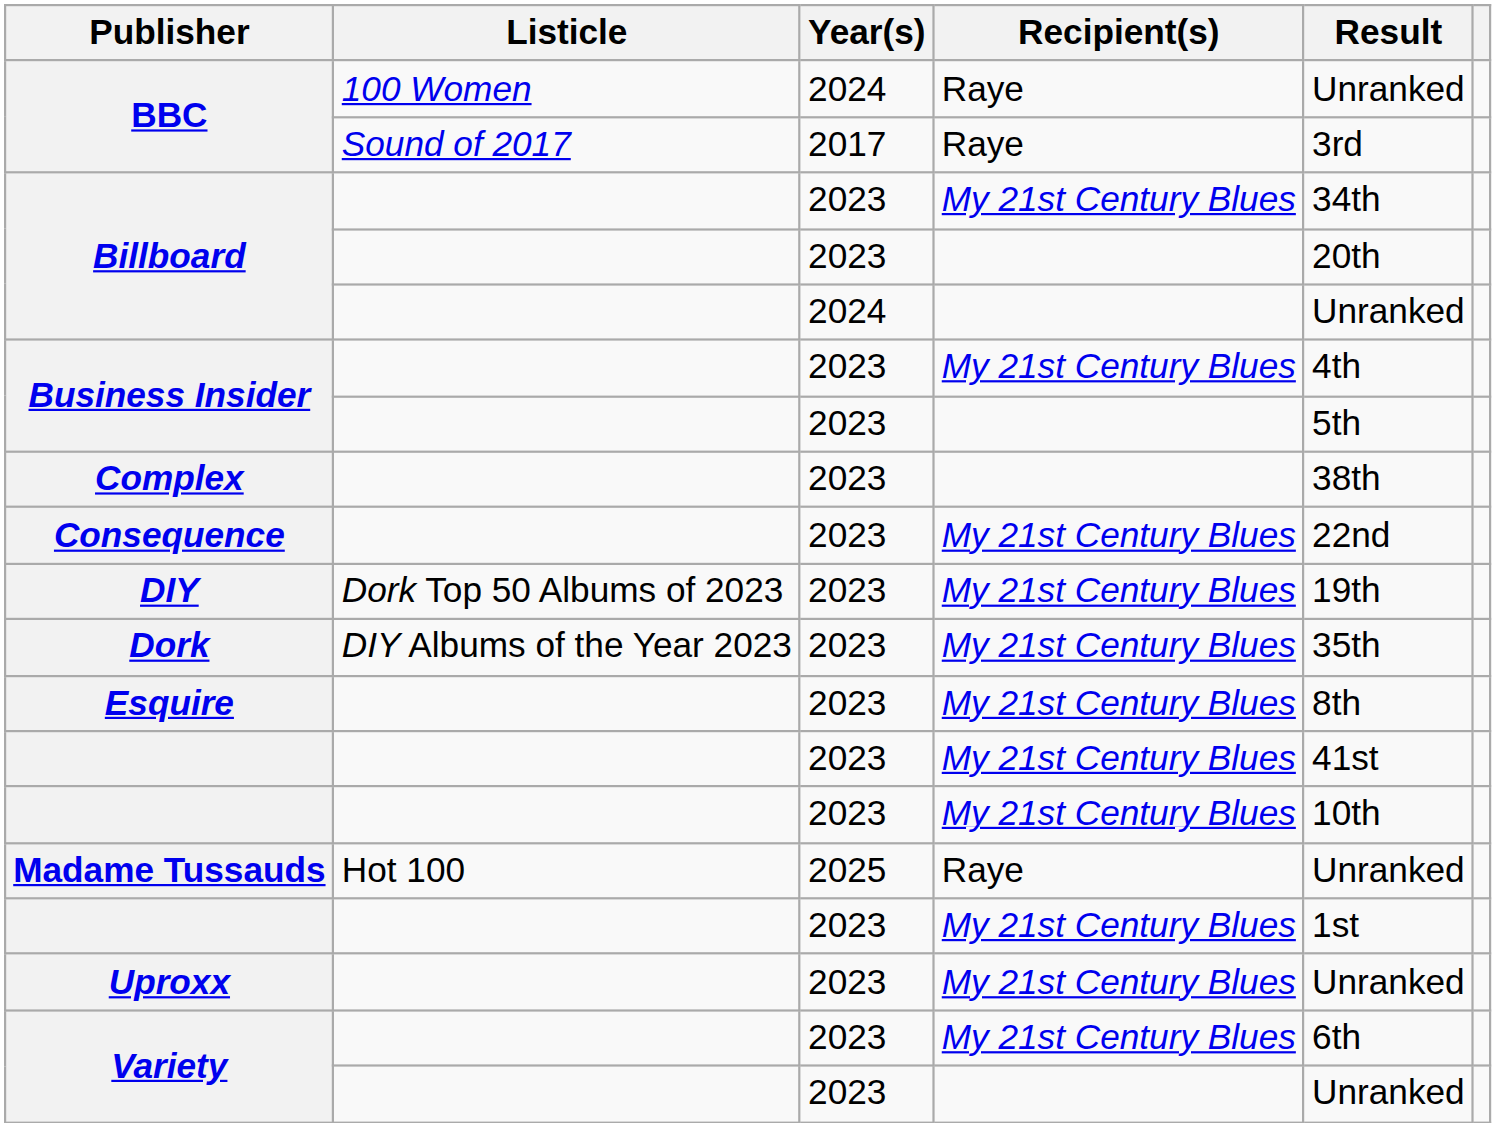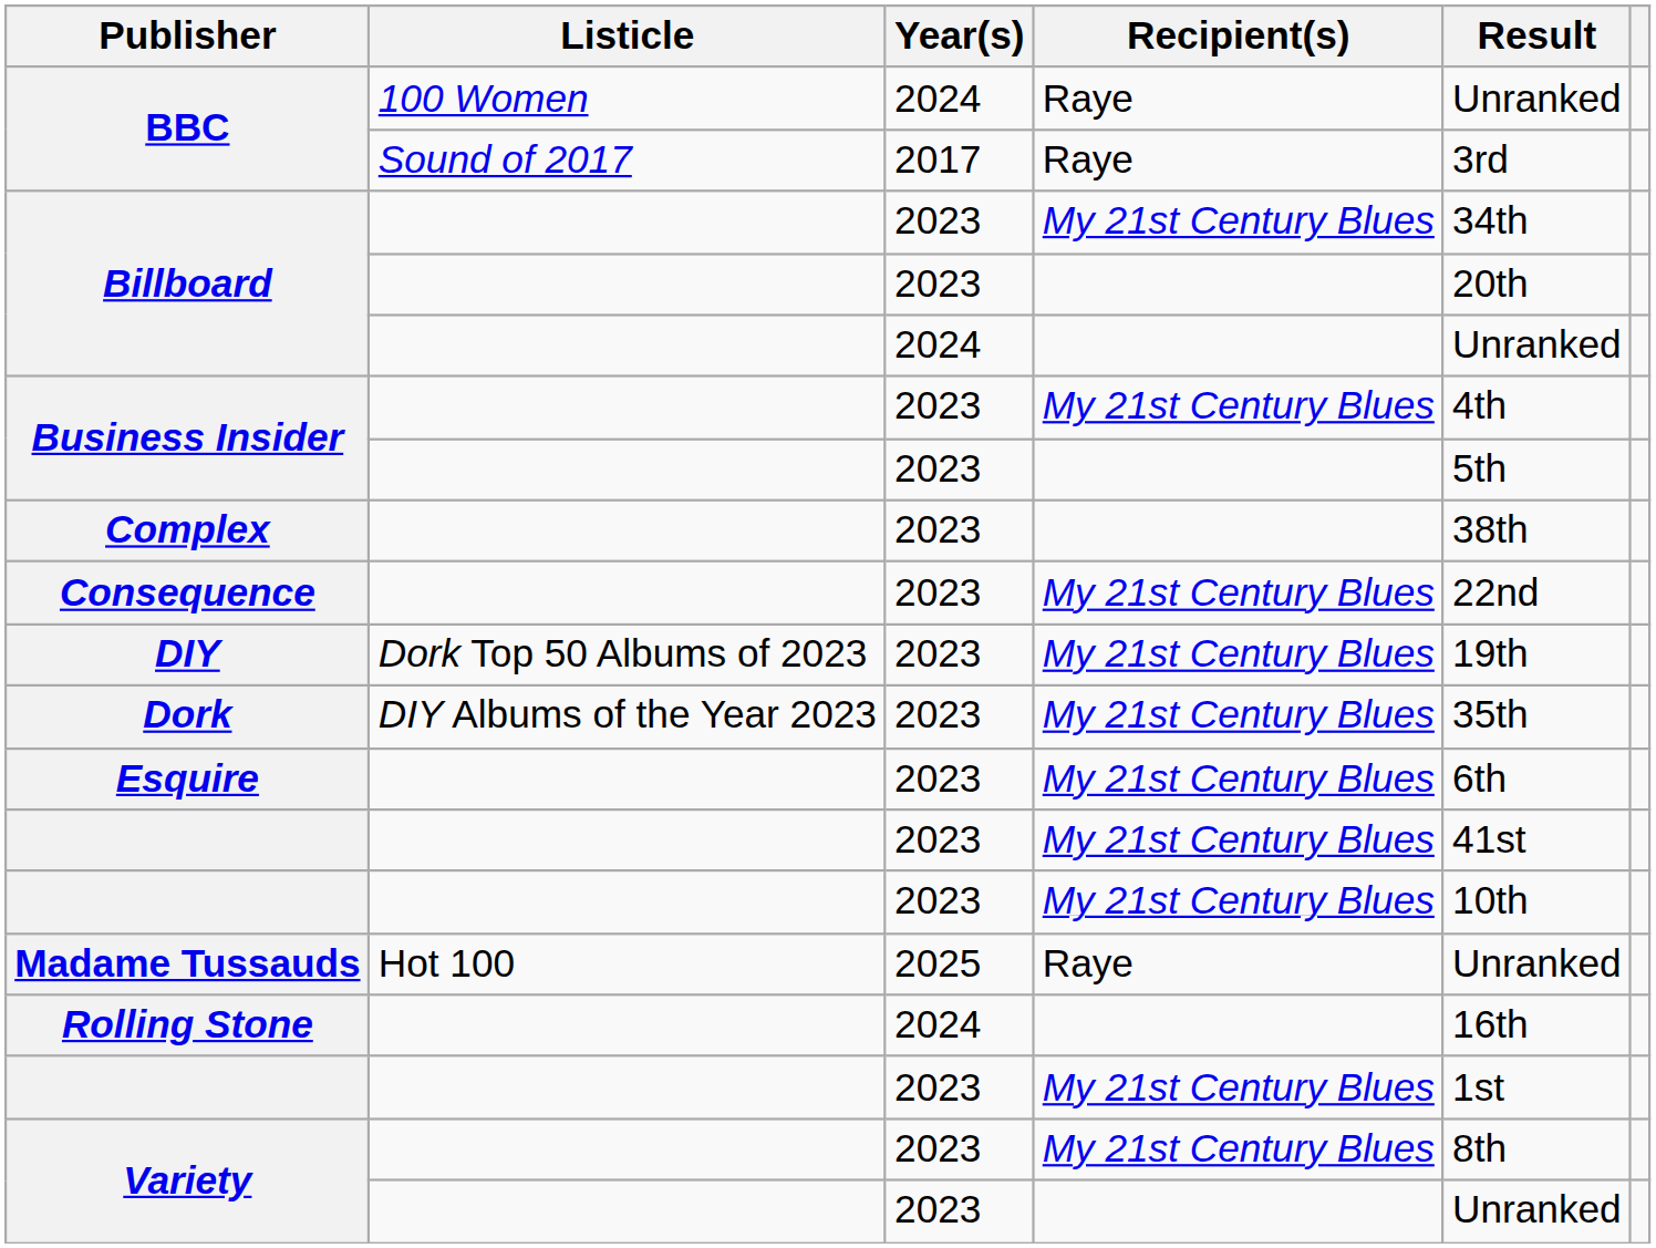 <table class="wikitable sortable plainrowheaders">
 <tr>
 <th scope="col">Publisher</th>
 <th scope="col">Listicle</th>
 <th scope="col">Year(s)</th>
 <th scope="col">Recipient(s)</th>
 <th scope="col">Result</th>
 <th class="unsortable" scope="col"></th>
 </tr>
 <tr>
 <th scope="rowgroup" rowspan="2"><a href='#'>BBC</a></th>
 <td><em><a href='#'>100 Women</a></em></td>
 <td>2024</td>
 <td>Raye</td>
 <td>Unranked</td>
 <td style="text-align:center;"></td>
 </tr>
 <tr>
 <td><em><a href='#'>Sound of 2017</a></em></td>
 <td>2017</td>
 <td>Raye</td>
 <td>3rd</td>
 <td style="text-align:center;"></td>
 </tr>
 <tr>
 <th scope="rowgroup" rowspan="3"><em><a href='#'>Billboard</a></em></th>
 <td></td>
 <td>2023</td>
 <td><em><a href='#'>My 21st Century Blues</a></em></td>
 <td>34th</td>
 <td style="text-align:center;"></td>
 </tr>
 <tr>
 <td></td>
 <td>2023</td>
 <td> </td>
 <td>20th</td>
 <td style="text-align:center;"></td>
 </tr>
 <tr>
 <td></td>
 <td>2024</td>
 <td></td>
 <td>Unranked</td>
 <td style="text-align:center;"></td>
 </tr>
 <tr>
 <th scope="rowgroup" rowspan="2"><em><a href='#'>Business Insider</a></em></th>
 <td></td>
 <td>2023</td>
 <td><em><a href='#'>My 21st Century Blues</a></em></td>
 <td>4th</td>
 <td style="text-align:center;"></td>
 </tr>
 <tr>
 <td></td>
 <td>2023</td>
 <td></td>
 <td>5th</td>
 <td style="text-align:center;"></td>
 </tr>
 <tr>
 <th scope="row"><em><a href='#'>Complex</a></em></th>
 <td></td>
 <td>2023</td>
 <td> </td>
 <td>38th</td>
 <td style="text-align:center;"></td>
 </tr>
 <tr>
 <th scope="row"><em><a href='#'>Consequence</a></em></th>
 <td></td>
 <td>2023</td>
 <td><em><a href='#'>My 21st Century Blues</a></em></td>
 <td>22nd</td>
 <td style="text-align:center;"></td>
 </tr>
 <tr>
 <th scope="row"><em><a href='#'>DIY</a></em></th>
 <td><em>Dork</em> Top 50 Albums of 2023</td>
 <td>2023</td>
 <td><em><a href='#'>My 21st Century Blues</a></em></td>
 <td>19th</td>
 <td style="text-align:center;"></td>
 </tr>
 <tr>
 <th scope="row"><em><a href='#'>Dork</a></em></th>
 <td><em>DIY</em> Albums of the Year 2023</td>
 <td>2023</td>
 <td><em><a href='#'>My 21st Century Blues</a></em></td>
 <td>35th</td>
 <td style="text-align:center;"></td>
 </tr>
 <tr>
 <th scope="row"><em><a href='#'>Esquire</a></em></th>
 <td></td>
 <td>2023</td>
 <td><em><a href='#'>My 21st Century Blues</a></em></td>
-<td>8th</td>
+<td>6th</td>
 <td style="text-align:center;"></td>
 </tr>
 <tr>
 <th scope="row"></th>
 <td></td>
 <td>2023</td>
 <td><em><a href='#'>My 21st Century Blues</a></em></td>
 <td>41st</td>
 <td style="text-align:center;"></td>
 </tr>
 <tr>
 <th scope="row"></th>
 <td></td>
 <td>2023</td>
 <td><em><a href='#'>My 21st Century Blues</a></em></td>
 <td>10th</td>
 <td style="text-align:center;"></td>
 </tr>
 <tr>
 <th scope="row"><a href='#'>Madame Tussauds</a></th>
 <td>Hot 100</td>
 <td>2025</td>
 <td>Raye</td>
 <td>Unranked</td>
 <td style="text-align:center;"></td>
 </tr>
 <tr>
+<th scope="row"><em><a href='#'>Rolling Stone</a></em></th>
+<td></td>
+<td>2024</td>
+<td></td>
+<td>16th</td>
+<td style="text-align:center;"></td>
+</tr>
+<tr>
 <th scope="row"></th>
 <td></td>
 <td>2023</td>
 <td><em><a href='#'>My 21st Century Blues</a></em></td>
 <td>1st</td>
 <td style="text-align:center;"></td>
 </tr>
 <tr>
-<th scope="row"><em><a href='#'>Uproxx</a></em></th>
-<td></td>
-<td>2023</td>
-<td><em><a href='#'>My 21st Century Blues</a></em></td>
-<td>Unranked</td>
-<td style="text-align:center;"></td>
-</tr>
-<tr>
 <th scope="rowgroup" rowspan="2"><em><a href='#'>Variety</a></em></th>
 <td></td>
 <td>2023</td>
 <td><em><a href='#'>My 21st Century Blues</a></em></td>
-<td>6th</td>
+<td>8th</td>
 <td style="text-align:center;"></td>
 </tr>
 <tr>
 <td></td>
 <td>2023</td>
 <td></td>
 <td>Unranked</td>
 <td style="text-align:center;"></td>
 </tr>
 </table>
